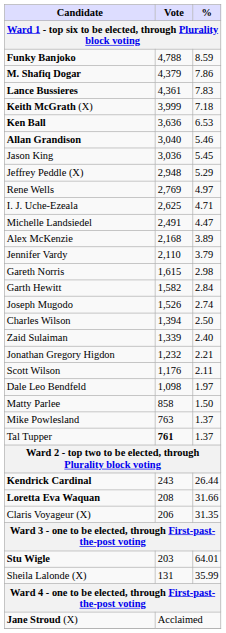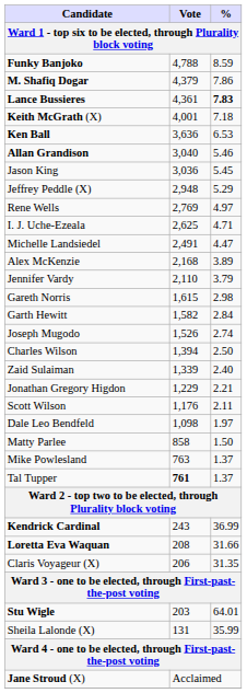 <table class="wikitable">
 <tr>
 <th style="background:#ddf; width:225px;">Candidate</th>
 <th style="background:#ddf; width:50px;">Vote</th>
 <th style="background:#ddf; width:30px;">%</th>
 </tr>
 <tr>
 <th colspan="3"><a href='#'>Ward 1</a> - top six to be elected, through <a href='#'>Plurality block voting</a></th>
 </tr>
 <tr>
 <td><strong>Funky Banjoko</strong></td>
 <td>4,788</td>
 <td>8.59</td>
 </tr>
 <tr>
 <td><strong>M. Shafiq Dogar</strong></td>
 <td>4,379</td>
 <td>7.86</td>
 </tr>
 <tr>
 <td><strong>Lance Bussieres</strong></td>
 <td>4,361</td>
-<td>7.83</td>
+<td><strong>7.83</strong></td>
 </tr>
 <tr>
 <td><strong>Keith McGrath</strong> (X)</td>
-<td>3,999</td>
+<td>4,001</td>
 <td>7.18</td>
 </tr>
 <tr>
 <td><strong>Ken Ball</strong></td>
 <td>3,636</td>
 <td>6.53</td>
 </tr>
 <tr>
 <td><strong>Allan Grandison</strong></td>
 <td>3,040</td>
 <td>5.46</td>
 </tr>
 <tr>
 <td>Jason King</td>
 <td>3,036</td>
 <td>5.45</td>
 </tr>
 <tr>
 <td>Jeffrey Peddle (X)</td>
 <td>2,948</td>
 <td>5.29</td>
 </tr>
 <tr>
 <td>Rene Wells</td>
 <td>2,769</td>
 <td>4.97</td>
 </tr>
 <tr>
 <td>I. J. Uche-Ezeala</td>
 <td>2,625</td>
 <td>4.71</td>
 </tr>
 <tr>
 <td>Michelle Landsiedel</td>
 <td>2,491</td>
 <td>4.47</td>
 </tr>
 <tr>
 <td>Alex McKenzie</td>
 <td>2,168</td>
 <td>3.89</td>
 </tr>
 <tr>
 <td>Jennifer Vardy</td>
 <td>2,110</td>
 <td>3.79</td>
 </tr>
 <tr>
 <td>Gareth Norris</td>
 <td>1,615</td>
 <td>2.98</td>
 </tr>
 <tr>
 <td>Garth Hewitt</td>
 <td>1,582</td>
 <td>2.84</td>
 </tr>
 <tr>
 <td>Joseph Mugodo</td>
 <td>1,526</td>
 <td>2.74</td>
 </tr>
 <tr>
 <td>Charles Wilson</td>
 <td>1,394</td>
 <td>2.50</td>
 </tr>
 <tr>
 <td>Zaid Sulaiman</td>
 <td>1,339</td>
 <td>2.40</td>
 </tr>
 <tr>
 <td>Jonathan Gregory Higdon</td>
-<td>1,232</td>
+<td>1,229</td>
 <td>2.21</td>
 </tr>
 <tr>
 <td>Scott Wilson</td>
 <td>1,176</td>
 <td>2.11</td>
 </tr>
 <tr>
 <td>Dale Leo Bendfeld</td>
 <td>1,098</td>
 <td>1.97</td>
 </tr>
 <tr>
 <td>Matty Parlee</td>
 <td>858</td>
 <td>1.50</td>
 </tr>
 <tr>
 <td>Mike Powlesland</td>
 <td>763</td>
 <td>1.37</td>
 </tr>
 <tr>
 <td>Tal Tupper</td>
 <td><strong>761</strong></td>
 <td>1.37</td>
 </tr>
 <tr>
 <th colspan="3">Ward 2 - top two to be elected, through <a href='#'>Plurality block voting</a></th>
 </tr>
 <tr>
 <td><strong>Kendrick Cardinal</strong></td>
 <td>243</td>
-<td>26.44</td>
+<td>36.99</td>
 </tr>
 <tr>
 <td><strong>Loretta Eva Waquan</strong></td>
 <td>208</td>
 <td>31.66</td>
 </tr>
 <tr>
 <td>Claris Voyageur (X)</td>
 <td>206</td>
 <td>31.35</td>
 </tr>
 <tr>
 <th colspan="3">Ward 3 - one to be elected, through <a href='#'>First-past-the-post voting</a></th>
 </tr>
 <tr>
 <td><strong>Stu Wigle</strong></td>
 <td>203</td>
 <td>64.01</td>
 </tr>
 <tr>
 <td>Sheila Lalonde (X)</td>
 <td>131</td>
 <td>35.99</td>
 </tr>
 <tr>
 <th colspan="3">Ward 4 - one to be elected, through <a href='#'>First-past-the-post voting</a></th>
 </tr>
 <tr>
 <td><strong>Jane Stroud</strong> (X)</td>
 <td colspan="2">Acclaimed</td>
 </tr>
 <tr>
 </tr>
 </table>
